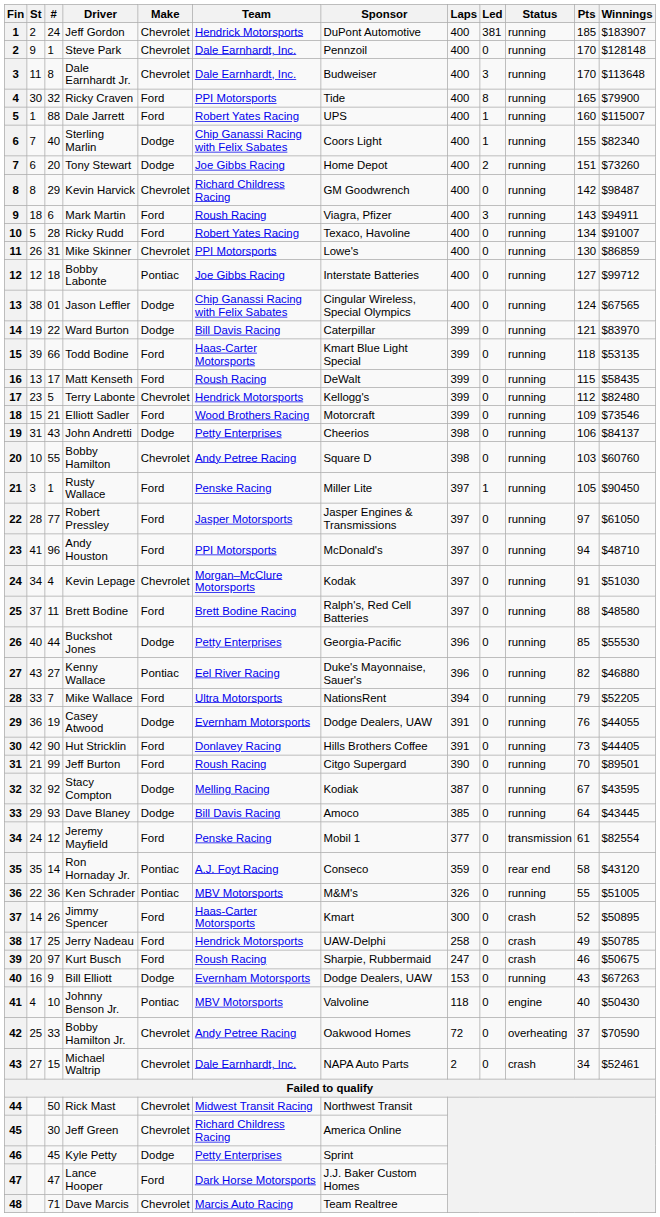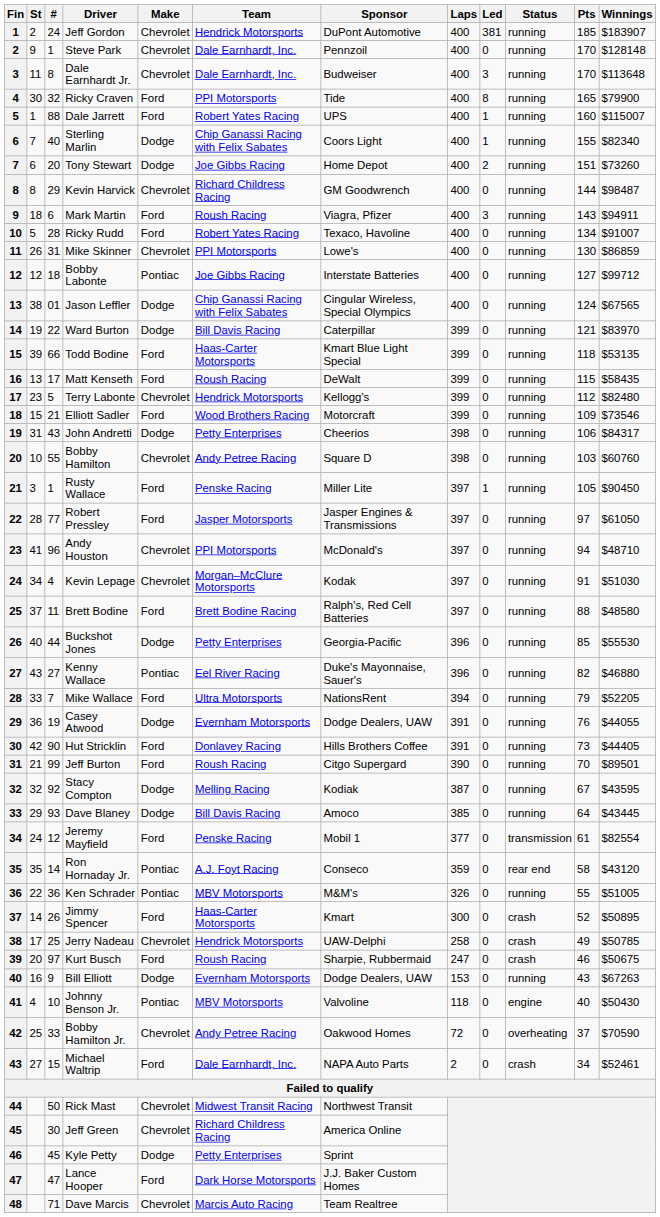 <table class="sortable wikitable" style="font-size:95%">
 <tr>
 <th>Fin</th>
 <th>St</th>
 <th>#</th>
 <th>Driver</th>
 <th>Make</th>
 <th>Team</th>
 <th>Sponsor</th>
 <th>Laps</th>
 <th>Led</th>
 <th>Status</th>
 <th>Pts</th>
 <th>Winnings</th>
 </tr>
 <tr>
 <th>1</th>
 <td>2</td>
 <td>24</td>
 <td>Jeff Gordon</td>
 <td>Chevrolet</td>
 <td><a href='#'>Hendrick Motorsports</a></td>
 <td>DuPont Automotive</td>
 <td>400</td>
 <td>381</td>
 <td>running</td>
 <td>185</td>
 <td>$183907</td>
 </tr>
 <tr>
 <th>2</th>
 <td>9</td>
 <td>1</td>
 <td>Steve Park</td>
 <td>Chevrolet</td>
 <td><a href='#'>Dale Earnhardt, Inc.</a></td>
 <td>Pennzoil</td>
 <td>400</td>
 <td>0</td>
 <td>running</td>
 <td>170</td>
 <td>$128148</td>
 </tr>
 <tr>
 <th>3</th>
 <td>11</td>
 <td>8</td>
 <td>Dale Earnhardt Jr.</td>
 <td>Chevrolet</td>
 <td><a href='#'>Dale Earnhardt, Inc.</a></td>
 <td>Budweiser</td>
 <td>400</td>
 <td>3</td>
 <td>running</td>
 <td>170</td>
 <td>$113648</td>
 </tr>
 <tr>
 <th>4</th>
 <td>30</td>
 <td>32</td>
 <td>Ricky Craven</td>
 <td>Ford</td>
 <td><a href='#'>PPI Motorsports</a></td>
 <td>Tide</td>
 <td>400</td>
 <td>8</td>
 <td>running</td>
 <td>165</td>
 <td>$79900</td>
 </tr>
 <tr>
 <th>5</th>
 <td>1</td>
 <td>88</td>
 <td>Dale Jarrett</td>
 <td>Ford</td>
 <td><a href='#'>Robert Yates Racing</a></td>
 <td>UPS</td>
 <td>400</td>
 <td>1</td>
 <td>running</td>
 <td>160</td>
 <td>$115007</td>
 </tr>
 <tr>
 <th>6</th>
 <td>7</td>
 <td>40</td>
 <td>Sterling Marlin</td>
 <td>Dodge</td>
 <td><a href='#'>Chip Ganassi Racing with Felix Sabates</a></td>
 <td>Coors Light</td>
 <td>400</td>
 <td>1</td>
 <td>running</td>
 <td>155</td>
 <td>$82340</td>
 </tr>
 <tr>
 <th>7</th>
 <td>6</td>
 <td>20</td>
 <td>Tony Stewart</td>
 <td>Dodge</td>
 <td><a href='#'>Joe Gibbs Racing</a></td>
 <td>Home Depot</td>
 <td>400</td>
 <td>2</td>
 <td>running</td>
 <td>151</td>
 <td>$73260</td>
 </tr>
 <tr>
 <th>8</th>
 <td>8</td>
 <td>29</td>
 <td>Kevin Harvick</td>
 <td>Chevrolet</td>
 <td><a href='#'>Richard Childress Racing</a></td>
 <td>GM Goodwrench</td>
 <td>400</td>
 <td>0</td>
 <td>running</td>
-<td>142</td>
+<td>144</td>
 <td>$98487</td>
 </tr>
 <tr>
 <th>9</th>
 <td>18</td>
 <td>6</td>
 <td>Mark Martin</td>
 <td>Ford</td>
 <td><a href='#'>Roush Racing</a></td>
 <td>Viagra, Pfizer</td>
 <td>400</td>
 <td>3</td>
 <td>running</td>
 <td>143</td>
 <td>$94911</td>
 </tr>
 <tr>
 <th>10</th>
 <td>5</td>
 <td>28</td>
 <td>Ricky Rudd</td>
 <td>Ford</td>
 <td><a href='#'>Robert Yates Racing</a></td>
 <td>Texaco, Havoline</td>
 <td>400</td>
 <td>0</td>
 <td>running</td>
 <td>134</td>
 <td>$91007</td>
 </tr>
 <tr>
 <th>11</th>
 <td>26</td>
 <td>31</td>
 <td>Mike Skinner</td>
 <td>Chevrolet</td>
 <td><a href='#'>PPI Motorsports</a></td>
 <td>Lowe's</td>
 <td>400</td>
 <td>0</td>
 <td>running</td>
 <td>130</td>
 <td>$86859</td>
 </tr>
 <tr>
 <th>12</th>
 <td>12</td>
 <td>18</td>
 <td>Bobby Labonte</td>
 <td>Pontiac</td>
 <td><a href='#'>Joe Gibbs Racing</a></td>
 <td>Interstate Batteries</td>
 <td>400</td>
 <td>0</td>
 <td>running</td>
 <td>127</td>
 <td>$99712</td>
 </tr>
 <tr>
 <th>13</th>
 <td>38</td>
 <td>01</td>
 <td>Jason Leffler</td>
 <td>Dodge</td>
 <td><a href='#'>Chip Ganassi Racing with Felix Sabates</a></td>
 <td>Cingular Wireless, Special Olympics</td>
 <td>400</td>
 <td>0</td>
 <td>running</td>
 <td>124</td>
 <td>$67565</td>
 </tr>
 <tr>
 <th>14</th>
 <td>19</td>
 <td>22</td>
 <td>Ward Burton</td>
 <td>Dodge</td>
 <td><a href='#'>Bill Davis Racing</a></td>
 <td>Caterpillar</td>
 <td>399</td>
 <td>0</td>
 <td>running</td>
 <td>121</td>
 <td>$83970</td>
 </tr>
 <tr>
 <th>15</th>
 <td>39</td>
 <td>66</td>
 <td>Todd Bodine</td>
 <td>Ford</td>
 <td><a href='#'>Haas-Carter Motorsports</a></td>
 <td>Kmart Blue Light Special</td>
 <td>399</td>
 <td>0</td>
 <td>running</td>
 <td>118</td>
 <td>$53135</td>
 </tr>
 <tr>
 <th>16</th>
 <td>13</td>
 <td>17</td>
 <td>Matt Kenseth</td>
 <td>Ford</td>
 <td><a href='#'>Roush Racing</a></td>
 <td>DeWalt</td>
 <td>399</td>
 <td>0</td>
 <td>running</td>
 <td>115</td>
 <td>$58435</td>
 </tr>
 <tr>
 <th>17</th>
 <td>23</td>
 <td>5</td>
 <td>Terry Labonte</td>
 <td>Chevrolet</td>
 <td><a href='#'>Hendrick Motorsports</a></td>
 <td>Kellogg's</td>
 <td>399</td>
 <td>0</td>
 <td>running</td>
 <td>112</td>
 <td>$82480</td>
 </tr>
 <tr>
 <th>18</th>
 <td>15</td>
 <td>21</td>
 <td>Elliott Sadler</td>
 <td>Ford</td>
 <td><a href='#'>Wood Brothers Racing</a></td>
 <td>Motorcraft</td>
 <td>399</td>
 <td>0</td>
 <td>running</td>
 <td>109</td>
 <td>$73546</td>
 </tr>
 <tr>
 <th>19</th>
 <td>31</td>
 <td>43</td>
 <td>John Andretti</td>
 <td>Dodge</td>
 <td><a href='#'>Petty Enterprises</a></td>
 <td>Cheerios</td>
 <td>398</td>
 <td>0</td>
 <td>running</td>
 <td>106</td>
-<td>$84137</td>
+<td>$84317</td>
 </tr>
 <tr>
 <th>20</th>
 <td>10</td>
 <td>55</td>
 <td>Bobby Hamilton</td>
 <td>Chevrolet</td>
 <td><a href='#'>Andy Petree Racing</a></td>
 <td>Square D</td>
 <td>398</td>
 <td>0</td>
 <td>running</td>
 <td>103</td>
 <td>$60760</td>
 </tr>
 <tr>
 <th>21</th>
 <td>3</td>
 <td>1</td>
 <td>Rusty Wallace</td>
 <td>Ford</td>
 <td><a href='#'>Penske Racing</a></td>
 <td>Miller Lite</td>
 <td>397</td>
 <td>1</td>
 <td>running</td>
 <td>105</td>
 <td>$90450</td>
 </tr>
 <tr>
 <th>22</th>
 <td>28</td>
 <td>77</td>
 <td>Robert Pressley</td>
 <td>Ford</td>
 <td><a href='#'>Jasper Motorsports</a></td>
 <td>Jasper Engines & Transmissions</td>
 <td>397</td>
 <td>0</td>
 <td>running</td>
 <td>97</td>
 <td>$61050</td>
 </tr>
 <tr>
 <th>23</th>
 <td>41</td>
 <td>96</td>
 <td>Andy Houston</td>
-<td>Ford</td>
+<td>Chevrolet</td>
 <td><a href='#'>PPI Motorsports</a></td>
 <td>McDonald's</td>
 <td>397</td>
 <td>0</td>
 <td>running</td>
 <td>94</td>
 <td>$48710</td>
 </tr>
 <tr>
 <th>24</th>
 <td>34</td>
 <td>4</td>
 <td>Kevin Lepage</td>
 <td>Chevrolet</td>
 <td><a href='#'>Morgan–McClure Motorsports</a></td>
 <td>Kodak</td>
 <td>397</td>
 <td>0</td>
 <td>running</td>
 <td>91</td>
 <td>$51030</td>
 </tr>
 <tr>
 <th>25</th>
 <td>37</td>
 <td>11</td>
 <td>Brett Bodine</td>
 <td>Ford</td>
 <td><a href='#'>Brett Bodine Racing</a></td>
 <td>Ralph's, Red Cell Batteries</td>
 <td>397</td>
 <td>0</td>
 <td>running</td>
 <td>88</td>
 <td>$48580</td>
 </tr>
 <tr>
 <th>26</th>
 <td>40</td>
 <td>44</td>
 <td>Buckshot Jones</td>
 <td>Dodge</td>
 <td><a href='#'>Petty Enterprises</a></td>
 <td>Georgia-Pacific</td>
 <td>396</td>
 <td>0</td>
 <td>running</td>
 <td>85</td>
 <td>$55530</td>
 </tr>
 <tr>
 <th>27</th>
 <td>43</td>
 <td>27</td>
 <td>Kenny Wallace</td>
 <td>Pontiac</td>
 <td><a href='#'>Eel River Racing</a></td>
 <td>Duke's Mayonnaise, Sauer's</td>
 <td>396</td>
 <td>0</td>
 <td>running</td>
 <td>82</td>
 <td>$46880</td>
 </tr>
 <tr>
 <th>28</th>
 <td>33</td>
 <td>7</td>
 <td>Mike Wallace</td>
 <td>Ford</td>
 <td><a href='#'>Ultra Motorsports</a></td>
 <td>NationsRent</td>
 <td>394</td>
 <td>0</td>
 <td>running</td>
 <td>79</td>
 <td>$52205</td>
 </tr>
 <tr>
 <th>29</th>
 <td>36</td>
 <td>19</td>
 <td>Casey Atwood</td>
 <td>Dodge</td>
 <td><a href='#'>Evernham Motorsports</a></td>
 <td>Dodge Dealers, UAW</td>
 <td>391</td>
 <td>0</td>
 <td>running</td>
 <td>76</td>
 <td>$44055</td>
 </tr>
 <tr>
 <th>30</th>
 <td>42</td>
 <td>90</td>
 <td>Hut Stricklin</td>
 <td>Ford</td>
 <td><a href='#'>Donlavey Racing</a></td>
 <td>Hills Brothers Coffee</td>
 <td>391</td>
 <td>0</td>
 <td>running</td>
 <td>73</td>
 <td>$44405</td>
 </tr>
 <tr>
 <th>31</th>
 <td>21</td>
 <td>99</td>
 <td>Jeff Burton</td>
 <td>Ford</td>
 <td><a href='#'>Roush Racing</a></td>
 <td>Citgo Supergard</td>
 <td>390</td>
 <td>0</td>
 <td>running</td>
 <td>70</td>
 <td>$89501</td>
 </tr>
 <tr>
 <th>32</th>
 <td>32</td>
 <td>92</td>
 <td>Stacy Compton</td>
 <td>Dodge</td>
 <td><a href='#'>Melling Racing</a></td>
 <td>Kodiak</td>
 <td>387</td>
 <td>0</td>
 <td>running</td>
 <td>67</td>
 <td>$43595</td>
 </tr>
 <tr>
 <th>33</th>
 <td>29</td>
 <td>93</td>
 <td>Dave Blaney</td>
 <td>Dodge</td>
 <td><a href='#'>Bill Davis Racing</a></td>
 <td>Amoco</td>
 <td>385</td>
 <td>0</td>
 <td>running</td>
 <td>64</td>
 <td>$43445</td>
 </tr>
 <tr>
 <th>34</th>
 <td>24</td>
 <td>12</td>
 <td>Jeremy Mayfield</td>
 <td>Ford</td>
 <td><a href='#'>Penske Racing</a></td>
 <td>Mobil 1</td>
 <td>377</td>
 <td>0</td>
 <td>transmission</td>
 <td>61</td>
 <td>$82554</td>
 </tr>
 <tr>
 <th>35</th>
 <td>35</td>
 <td>14</td>
 <td>Ron Hornaday Jr.</td>
 <td>Pontiac</td>
 <td><a href='#'>A.J. Foyt Racing</a></td>
 <td>Conseco</td>
 <td>359</td>
 <td>0</td>
 <td>rear end</td>
 <td>58</td>
 <td>$43120</td>
 </tr>
 <tr>
 <th>36</th>
 <td>22</td>
 <td>36</td>
 <td>Ken Schrader</td>
 <td>Pontiac</td>
 <td><a href='#'>MBV Motorsports</a></td>
 <td>M&M's</td>
 <td>326</td>
 <td>0</td>
 <td>running</td>
 <td>55</td>
 <td>$51005</td>
 </tr>
 <tr>
 <th>37</th>
 <td>14</td>
 <td>26</td>
 <td>Jimmy Spencer</td>
 <td>Ford</td>
 <td><a href='#'>Haas-Carter Motorsports</a></td>
 <td>Kmart</td>
 <td>300</td>
 <td>0</td>
 <td>crash</td>
 <td>52</td>
 <td>$50895</td>
 </tr>
 <tr>
 <th>38</th>
 <td>17</td>
 <td>25</td>
 <td>Jerry Nadeau</td>
-<td>Ford</td>
+<td>Chevrolet</td>
 <td><a href='#'>Hendrick Motorsports</a></td>
 <td>UAW-Delphi</td>
 <td>258</td>
 <td>0</td>
 <td>crash</td>
 <td>49</td>
 <td>$50785</td>
 </tr>
 <tr>
 <th>39</th>
 <td>20</td>
 <td>97</td>
 <td>Kurt Busch</td>
 <td>Ford</td>
 <td><a href='#'>Roush Racing</a></td>
 <td>Sharpie, Rubbermaid</td>
 <td>247</td>
 <td>0</td>
 <td>crash</td>
 <td>46</td>
 <td>$50675</td>
 </tr>
 <tr>
 <th>40</th>
 <td>16</td>
 <td>9</td>
 <td>Bill Elliott</td>
 <td>Dodge</td>
 <td><a href='#'>Evernham Motorsports</a></td>
 <td>Dodge Dealers, UAW</td>
 <td>153</td>
 <td>0</td>
 <td>running</td>
 <td>43</td>
 <td>$67263</td>
 </tr>
 <tr>
 <th>41</th>
 <td>4</td>
 <td>10</td>
 <td>Johnny Benson Jr.</td>
 <td>Pontiac</td>
 <td><a href='#'>MBV Motorsports</a></td>
 <td>Valvoline</td>
 <td>118</td>
 <td>0</td>
 <td>engine</td>
 <td>40</td>
 <td>$50430</td>
 </tr>
 <tr>
 <th>42</th>
 <td>25</td>
 <td>33</td>
 <td>Bobby Hamilton Jr.</td>
 <td>Chevrolet</td>
 <td><a href='#'>Andy Petree Racing</a></td>
 <td>Oakwood Homes</td>
 <td>72</td>
 <td>0</td>
 <td>overheating</td>
 <td>37</td>
 <td>$70590</td>
 </tr>
 <tr>
 <th>43</th>
 <td>27</td>
 <td>15</td>
 <td>Michael Waltrip</td>
-<td>Chevrolet</td>
+<td>Ford</td>
 <td><a href='#'>Dale Earnhardt, Inc.</a></td>
 <td>NAPA Auto Parts</td>
 <td>2</td>
 <td>0</td>
 <td>crash</td>
 <td>34</td>
 <td>$52461</td>
 </tr>
 <tr>
 <th colspan="12">Failed to qualify</th>
 </tr>
 <tr>
 <th>44</th>
 <td></td>
 <td>50</td>
 <td>Rick Mast</td>
 <td>Chevrolet</td>
 <td><a href='#'>Midwest Transit Racing</a></td>
 <td>Northwest Transit</td>
 <th colspan="5" rowspan="5"></th>
 </tr>
 <tr>
 <th>45</th>
 <td></td>
 <td>30</td>
 <td>Jeff Green</td>
 <td>Chevrolet</td>
 <td><a href='#'>Richard Childress Racing</a></td>
 <td>America Online</td>
 </tr>
 <tr>
 <th>46</th>
 <td></td>
 <td>45</td>
 <td>Kyle Petty</td>
 <td>Dodge</td>
 <td><a href='#'>Petty Enterprises</a></td>
 <td>Sprint</td>
 </tr>
 <tr>
 <th>47</th>
 <td></td>
 <td>47</td>
 <td>Lance Hooper</td>
 <td>Ford</td>
 <td><a href='#'>Dark Horse Motorsports</a></td>
 <td>J.J. Baker Custom Homes</td>
 </tr>
 <tr>
 <th>48</th>
 <td></td>
 <td>71</td>
 <td>Dave Marcis</td>
 <td>Chevrolet</td>
 <td><a href='#'>Marcis Auto Racing</a></td>
 <td>Team Realtree</td>
 </tr>
 </table>
